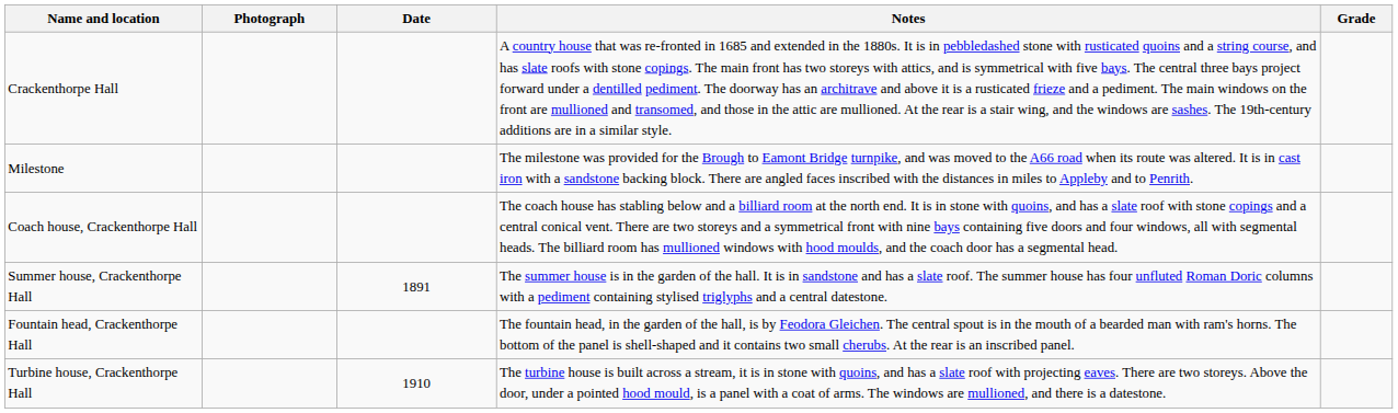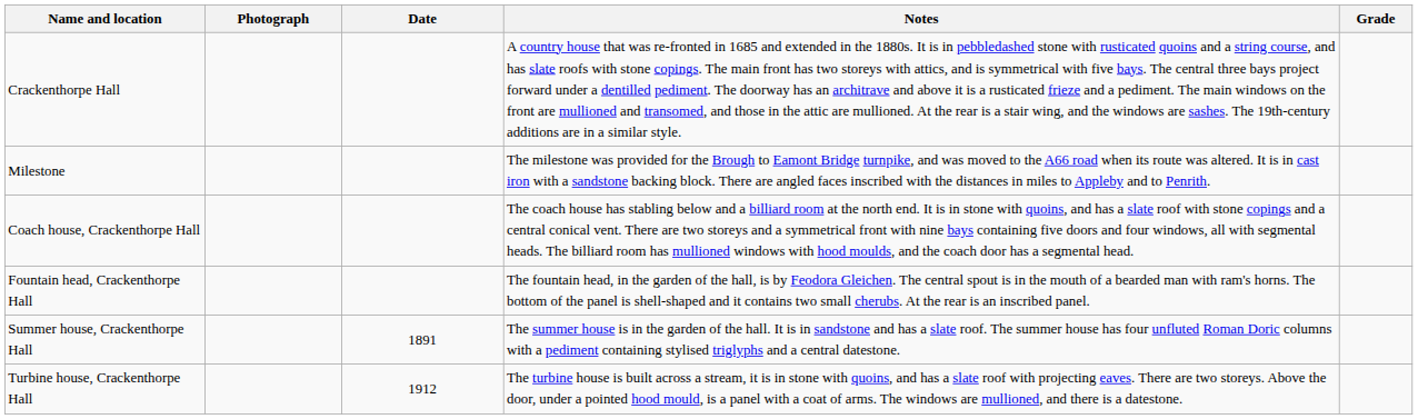 <table class="wikitable sortable plainrowheaders" style="width:100%; border:0; text-align:left; line-height:150%;">
 <tr>
 <th scope="col"  style="width:150px">Name and location</th>
 <th scope="col"  style="width:100px" class="unsortable">Photograph</th>
 <th scope="col"  style="width:120px">Date</th>
 <th scope="col"  style="width:650px" class="unsortable">Notes</th>
 <th scope="col"  style="width:50px">Grade</th>
 </tr>
 <tr>
 <td>Crackenthorpe Hall<br><small></small></td>
 <td></td>
 <td align="center"></td>
 <td>A <a href='#'>country house</a> that was re-fronted in 1685 and extended in the 1880s.  It is in <a href='#'>pebbledashed</a> stone with <a href='#'>rusticated</a> <a href='#'>quoins</a> and a <a href='#'>string course</a>, and has <a href='#'>slate</a> roofs with stone <a href='#'>copings</a>.  The main front has two storeys with attics, and is symmetrical with five <a href='#'>bays</a>.  The central three bays project forward under a <a href='#'>dentilled</a> <a href='#'>pediment</a>.  The doorway has an <a href='#'>architrave</a> and above it is a rusticated <a href='#'>frieze</a> and a pediment.  The main windows on the front are <a href='#'>mullioned</a> and <a href='#'>transomed</a>, and those in the attic are mullioned.  At the rear is a stair wing, and the windows are <a href='#'>sashes</a>.  The 19th-century additions are in a similar style.</td>
 <td align="center" ></td>
 </tr>
 <tr>
 <td>Milestone<br><small></small></td>
 <td></td>
 <td align="center"></td>
 <td>The milestone was provided for the <a href='#'>Brough</a> to <a href='#'>Eamont Bridge</a> <a href='#'>turnpike</a>, and was moved to the <a href='#'>A66 road</a> when its route was altered.  It is in <a href='#'>cast iron</a> with a <a href='#'>sandstone</a> backing block.  There are angled faces inscribed with the distances in miles to <a href='#'>Appleby</a> and to <a href='#'>Penrith</a>.</td>
 <td align="center" ></td>
 </tr>
 <tr>
 <td>Coach house, Crackenthorpe Hall<br><small></small></td>
 <td></td>
 <td align="center"></td>
 <td>The coach house has stabling below and a <a href='#'>billiard room</a> at the north end.  It is in stone with <a href='#'>quoins</a>, and has a <a href='#'>slate</a> roof with stone <a href='#'>copings</a> and a central conical vent.  There are two storeys and a symmetrical front with nine <a href='#'>bays</a> containing five doors and four windows, all with segmental heads.  The billiard room has <a href='#'>mullioned</a> windows with <a href='#'>hood moulds</a>, and the coach door has a segmental head.</td>
 <td align="center" ></td>
 </tr>
 <tr>
+<td>Fountain head, Crackenthorpe Hall<br><small></small></td>
+<td></td>
+<td align="center"></td>
+<td>The fountain head, in the garden of the hall, is by <a href='#'>Feodora Gleichen</a>.  The central spout is in the mouth of a bearded man with ram's horns.  The bottom of the panel is shell-shaped and it contains two small <a href='#'>cherubs</a>.  At the rear is an inscribed panel.</td>
+<td align="center" ></td>
+</tr>
+<tr>
 <td>Summer house, Crackenthorpe Hall<br><small></small></td>
 <td></td>
 <td align="center">1891</td>
 <td>The <a href='#'>summer house</a> is in the garden of the hall.  It is in <a href='#'>sandstone</a> and has a <a href='#'>slate</a> roof.  The summer house has four <a href='#'>unfluted</a> <a href='#'>Roman Doric</a> columns with a <a href='#'>pediment</a> containing stylised <a href='#'>triglyphs</a> and a central datestone.</td>
 <td align="center" ></td>
 </tr>
 <tr>
-<td>Fountain head, Crackenthorpe Hall<br><small></small></td>
-<td></td>
-<td align="center"></td>
-<td>The fountain head, in the garden of the hall, is by <a href='#'>Feodora Gleichen</a>.  The central spout is in the mouth of a bearded man with ram's horns.  The bottom of the panel is shell-shaped and it contains two small <a href='#'>cherubs</a>.  At the rear is an inscribed panel.</td>
-<td align="center" ></td>
-</tr>
-<tr>
 <td>Turbine house, Crackenthorpe Hall<br><small></small></td>
 <td></td>
-<td align="center">1910</td>
+<td align="center">1912</td>
 <td>The <a href='#'>turbine</a> house is built across a stream, it is in stone with <a href='#'>quoins</a>, and has a <a href='#'>slate</a> roof with projecting <a href='#'>eaves</a>.  There are two storeys.  Above the door, under a pointed <a href='#'>hood mould</a>, is a panel with a coat of arms.  The windows are <a href='#'>mullioned</a>, and there is a datestone.</td>
 <td align="center" ></td>
 </tr>
 <tr>
 </tr>
 </table>
